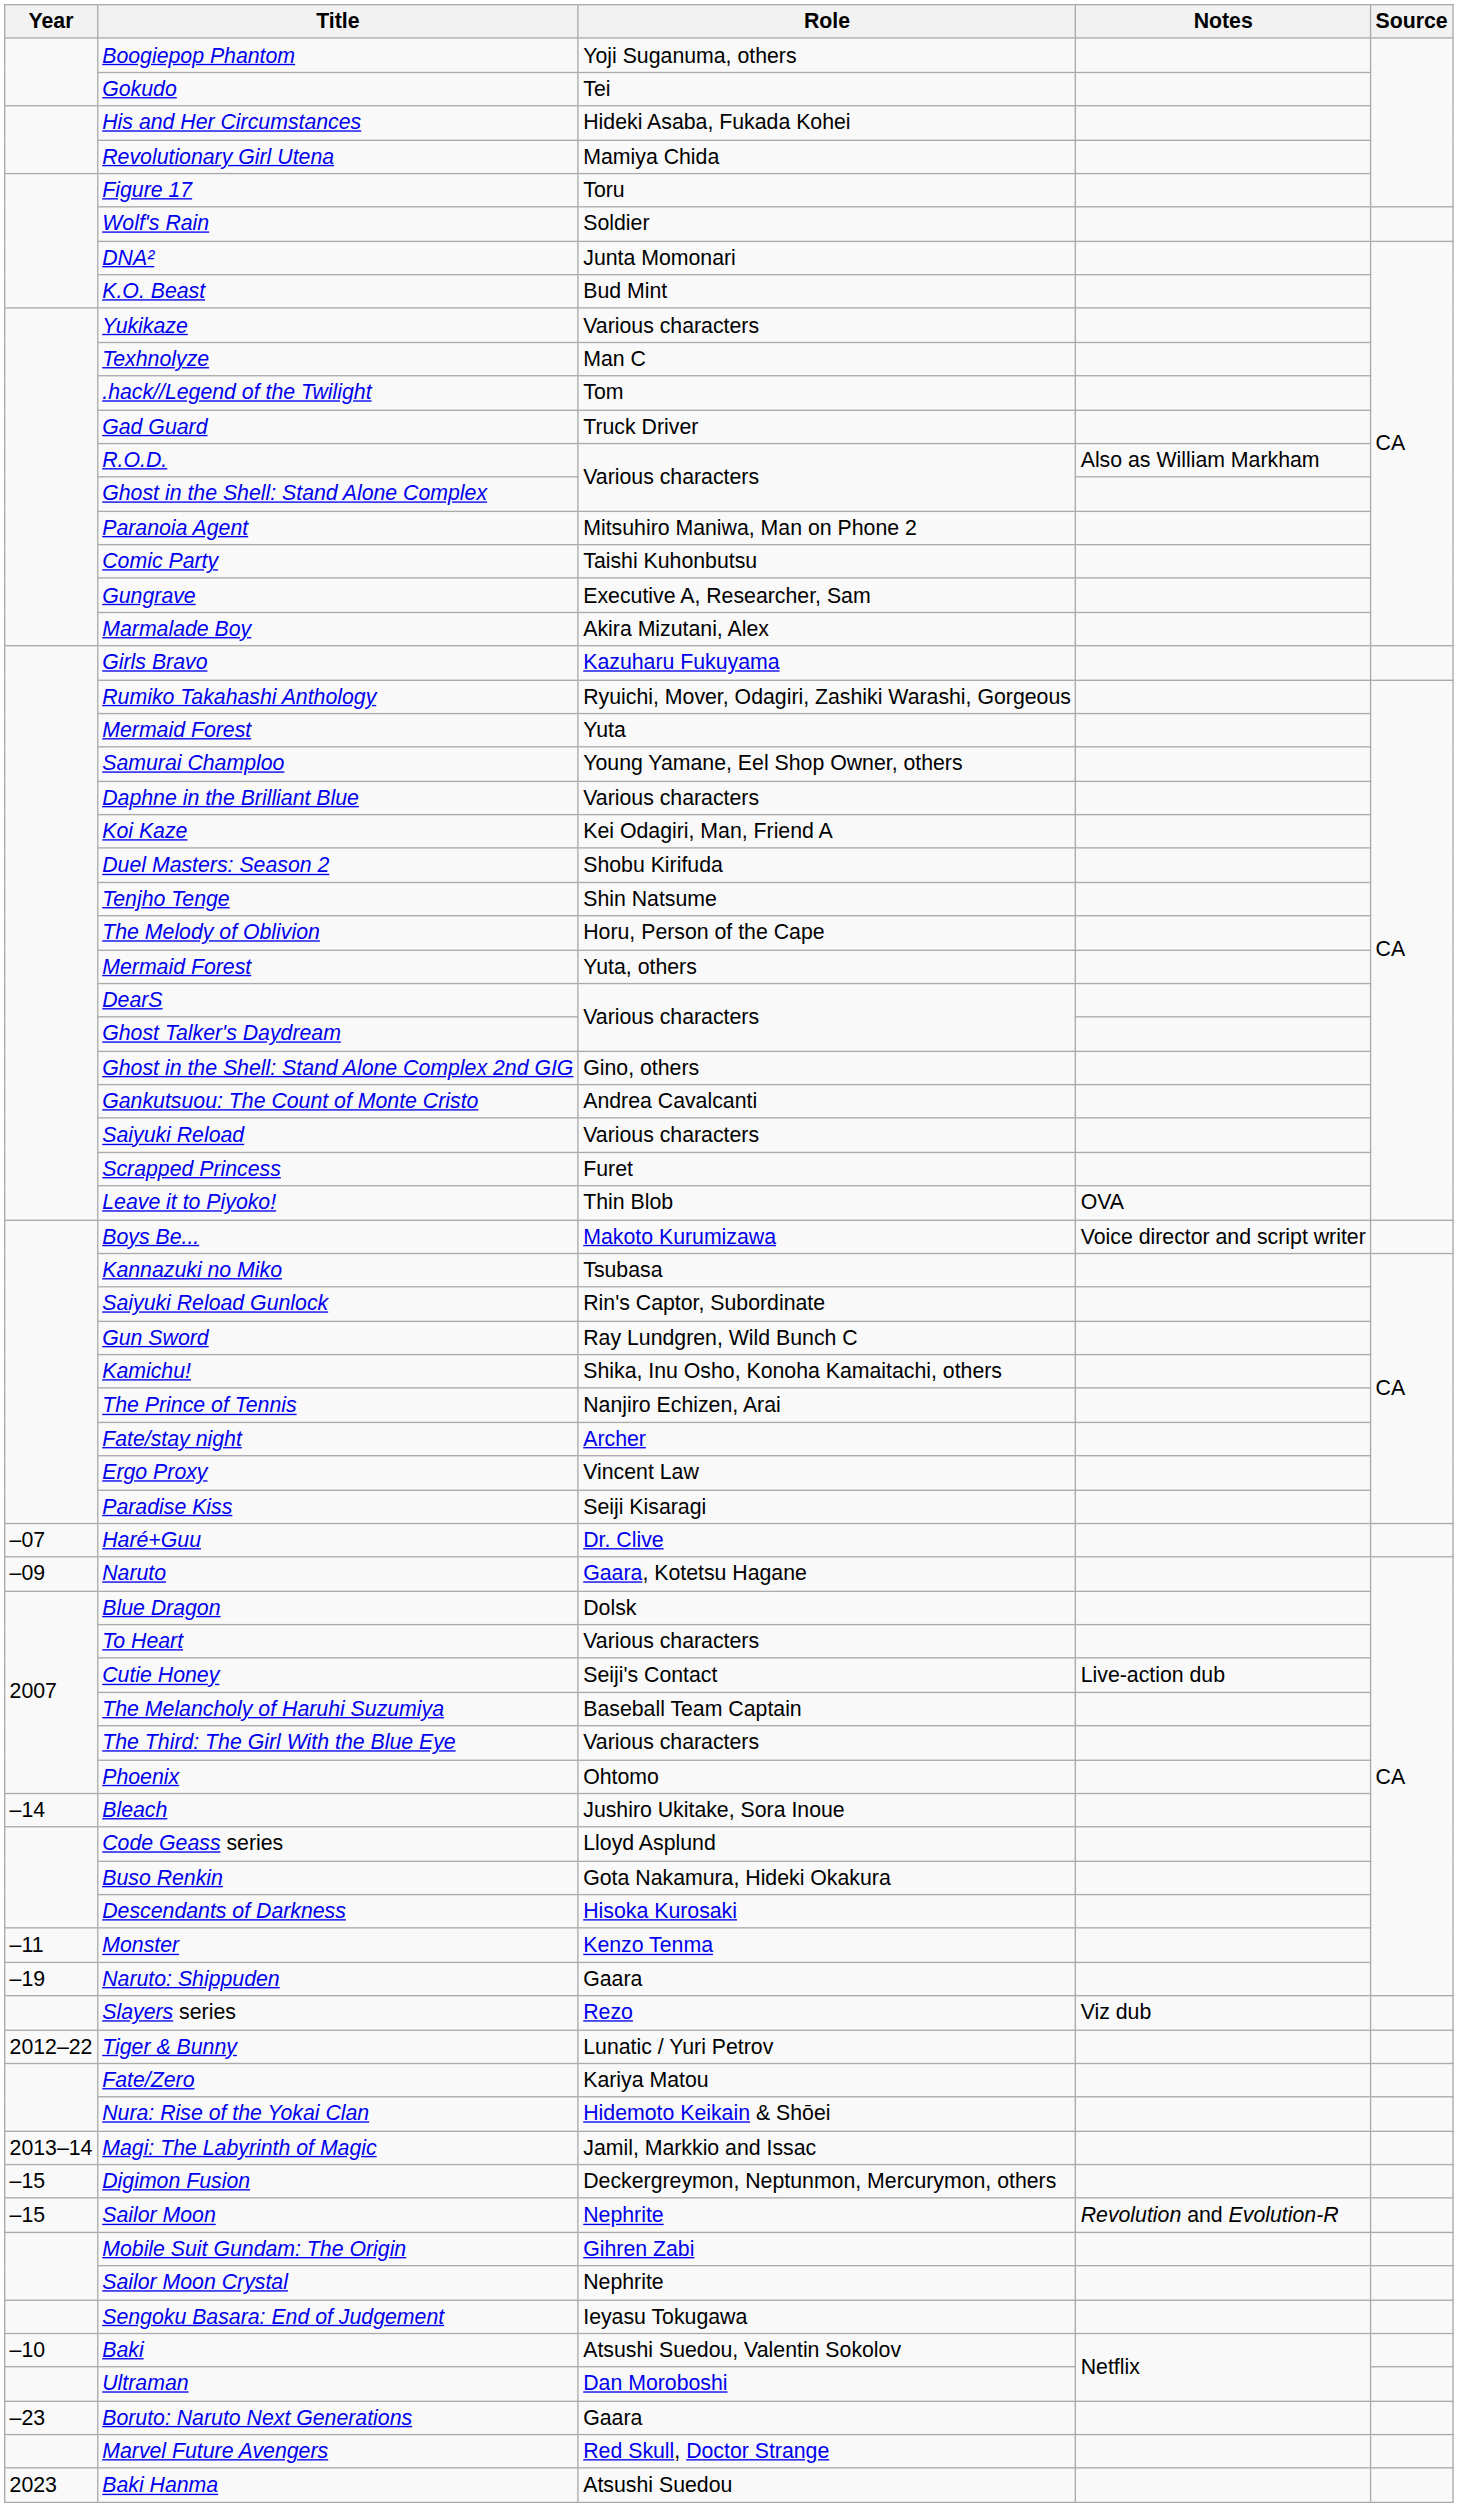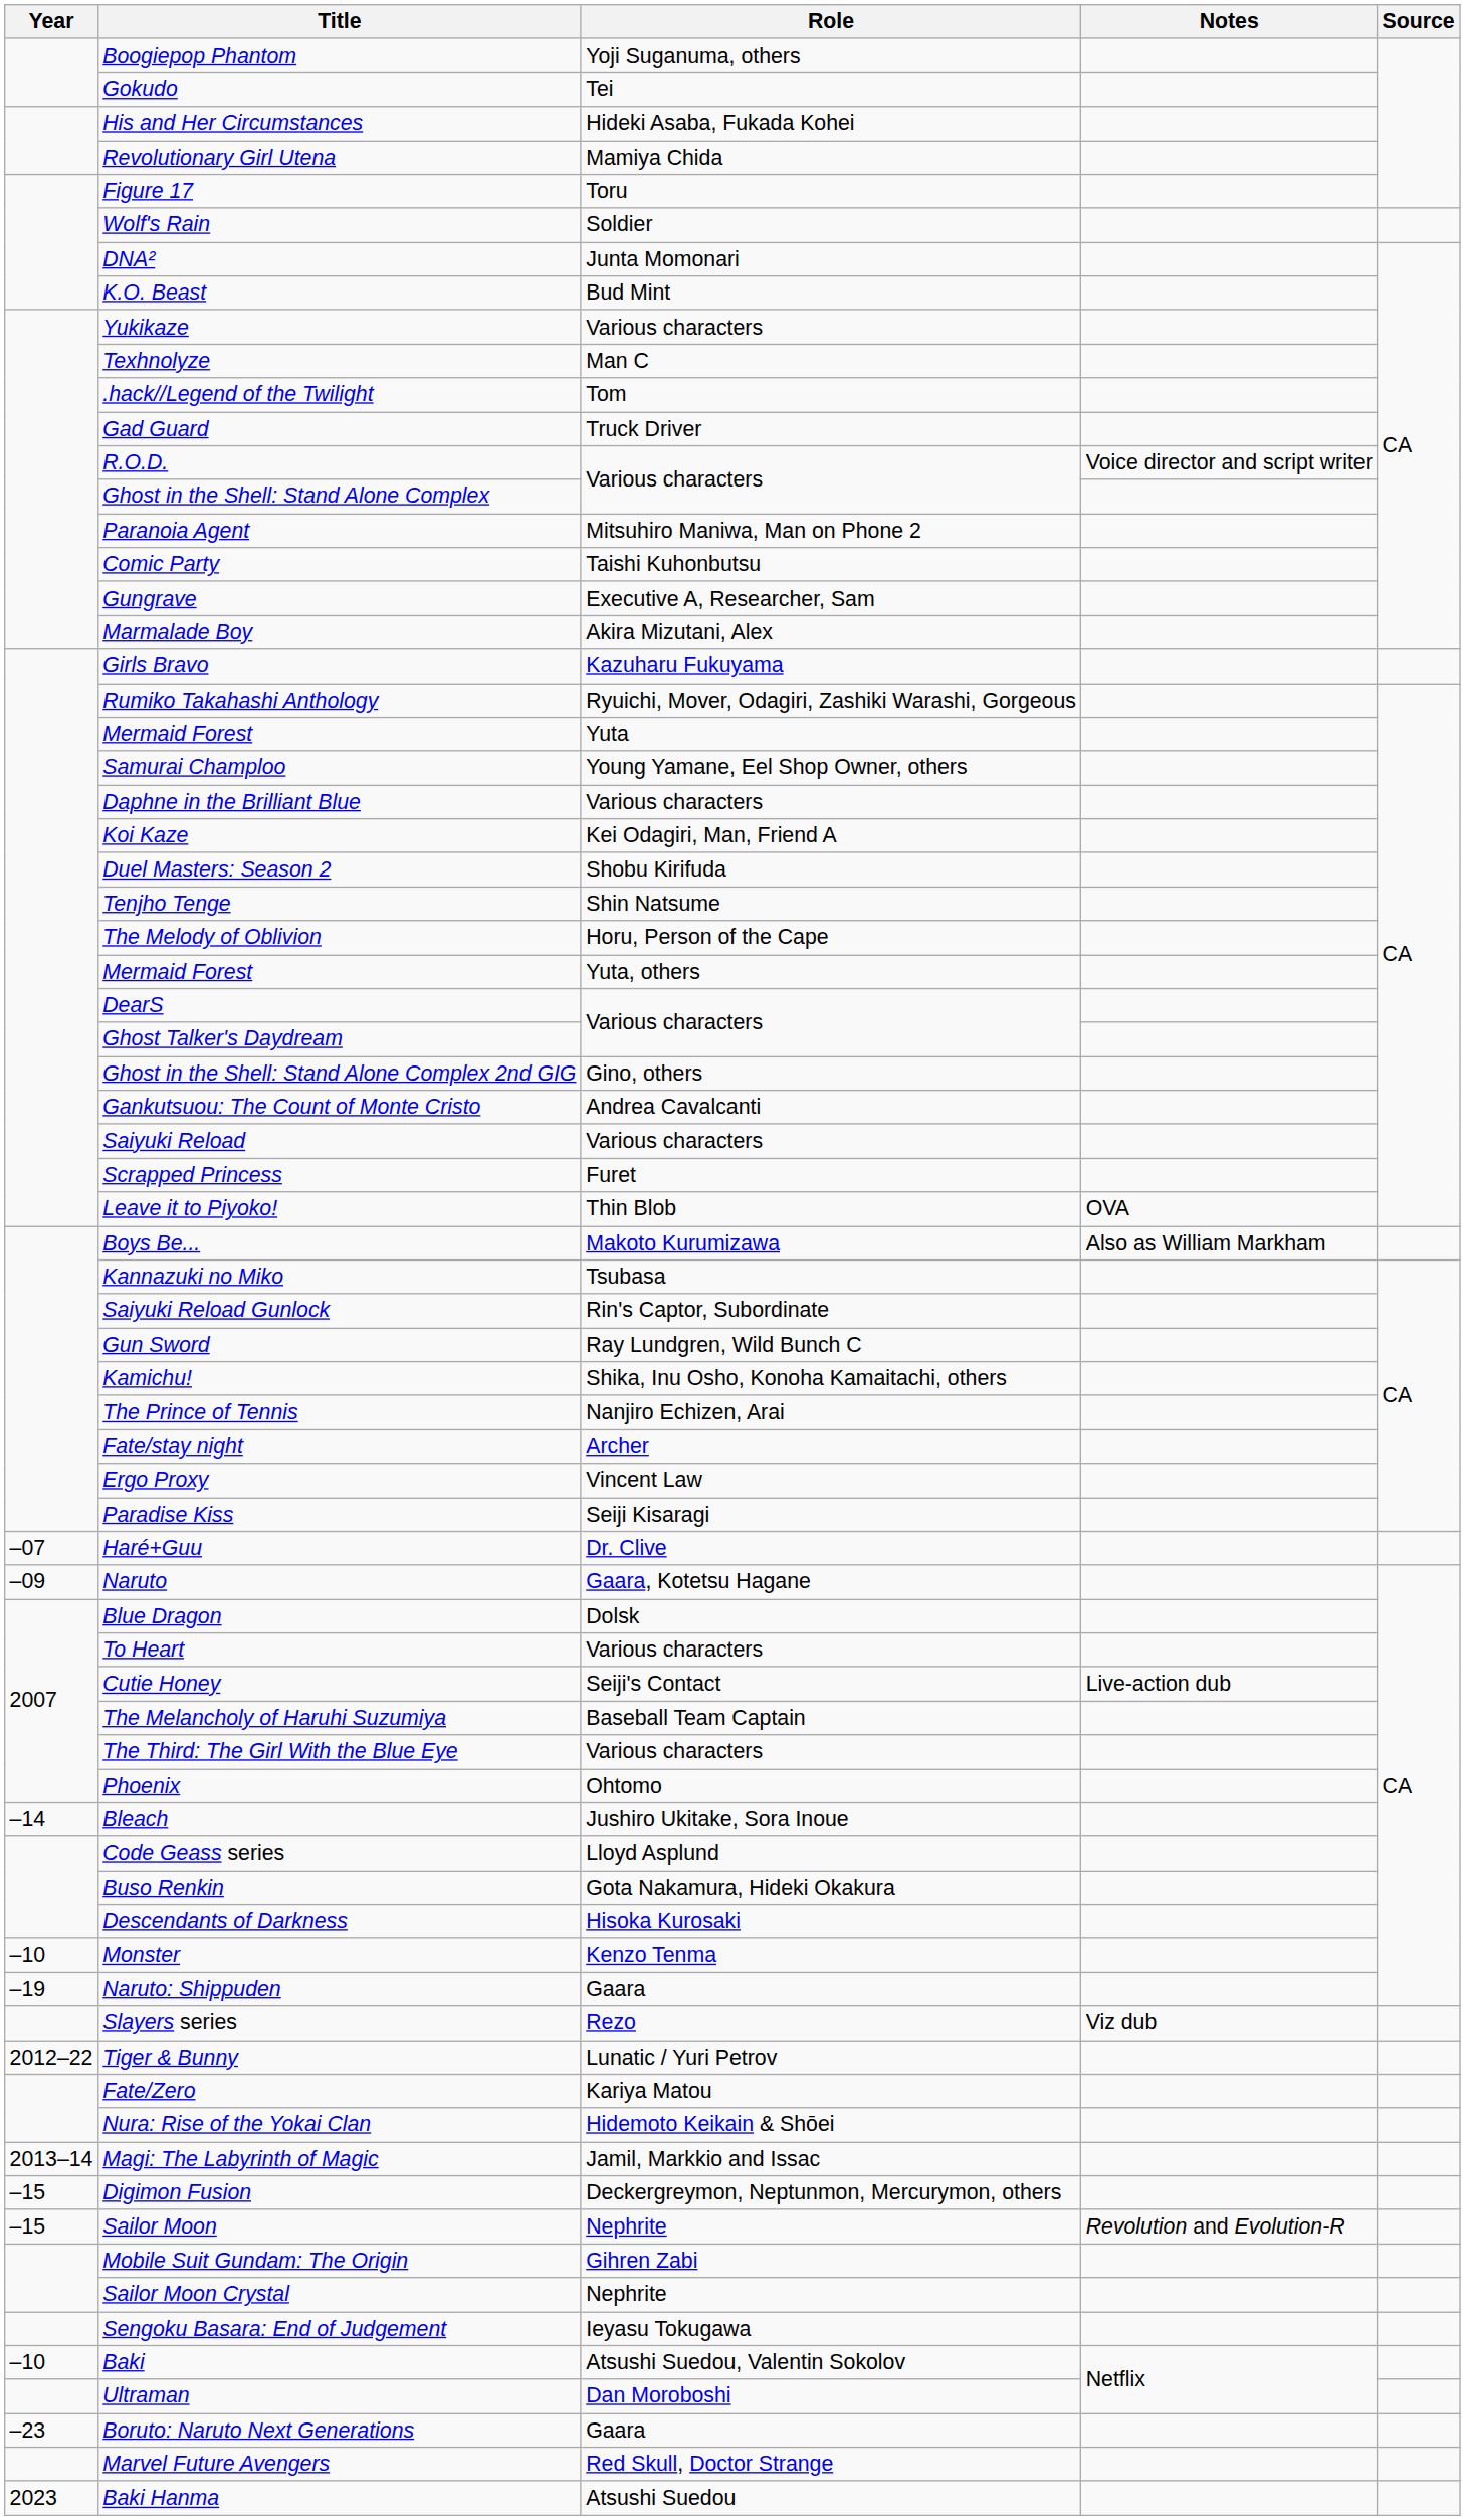 <table class="wikitable sortable plainrowheaders">
 <tr>
 <th>Year</th>
 <th>Title</th>
 <th>Role</th>
 <th class="unsortable">Notes</th>
 <th class="unsortable">Source</th>
 </tr>
 <tr>
 <td rowspan="2"></td>
 <td><em><a href='#'>Boogiepop Phantom</a></em></td>
 <td>Yoji Suganuma, others </td>
 <td></td>
 <td rowspan="5"></td>
 </tr>
 <tr>
 <td><em><a href='#'>Gokudo</a></em></td>
 <td>Tei </td>
 <td></td>
 </tr>
 <tr>
 <td rowspan="2"></td>
 <td><em><a href='#'>His and Her Circumstances</a></em></td>
 <td>Hideki Asaba, Fukada Kohei </td>
 <td></td>
 </tr>
 <tr>
 <td><em><a href='#'>Revolutionary Girl Utena</a></em></td>
 <td>Mamiya Chida </td>
 <td></td>
 </tr>
 <tr>
 <td rowspan="4"></td>
 <td><em><a href='#'>Figure 17</a></em></td>
 <td>Toru </td>
 <td></td>
 </tr>
 <tr>
 <td><em><a href='#'>Wolf's Rain</a></em></td>
 <td>Soldier </td>
 <td></td>
 <td></td>
 </tr>
 <tr>
 <td><em><a href='#'>DNA²</a></em></td>
 <td>Junta Momonari </td>
 <td></td>
 <td rowspan="12">CA</td>
 </tr>
 <tr>
 <td><em><a href='#'>K.O. Beast</a></em></td>
 <td>Bud Mint </td>
 <td></td>
 </tr>
 <tr>
 <td rowspan="10"></td>
 <td><em><a href='#'>Yukikaze</a></em></td>
 <td>Various characters </td>
 <td></td>
 </tr>
 <tr>
 <td><em><a href='#'>Texhnolyze</a></em></td>
 <td>Man C </td>
 <td></td>
 </tr>
 <tr>
 <td><em><a href='#'>.hack//Legend of the Twilight</a></em></td>
 <td>Tom </td>
 <td></td>
 </tr>
 <tr>
 <td><em><a href='#'>Gad Guard</a></em></td>
 <td>Truck Driver </td>
 <td></td>
 </tr>
 <tr>
 <td><em><a href='#'>R.O.D.</a></em></td>
 <td rowspan="2">Various characters</td>
-<td>Also as William Markham</td>
+<td>Voice director and script writer</td>
 </tr>
 <tr>
 <td><em><a href='#'>Ghost in the Shell: Stand Alone Complex</a></em></td>
 <td></td>
 </tr>
 <tr>
 <td><em><a href='#'>Paranoia Agent</a></em></td>
 <td>Mitsuhiro Maniwa, Man on Phone 2 </td>
 <td></td>
 </tr>
 <tr>
 <td><em><a href='#'>Comic Party</a></em></td>
 <td>Taishi Kuhonbutsu </td>
 <td></td>
 </tr>
 <tr>
 <td><em><a href='#'>Gungrave</a></em></td>
 <td>Executive A, Researcher, Sam </td>
 <td></td>
 </tr>
 <tr>
 <td><em><a href='#'>Marmalade Boy</a></em></td>
 <td>Akira Mizutani, Alex </td>
 <td></td>
 </tr>
 <tr>
 <td rowspan="17"></td>
 <td><em><a href='#'>Girls Bravo</a></em></td>
 <td><a href='#'>Kazuharu Fukuyama</a></td>
 <td></td>
 <td></td>
 </tr>
 <tr>
 <td><em><a href='#'>Rumiko Takahashi Anthology</a></em></td>
 <td>Ryuichi, Mover, Odagiri, Zashiki Warashi, Gorgeous </td>
 <td></td>
 <td rowspan="16">CA</td>
 </tr>
 <tr>
 <td><em><a href='#'>Mermaid Forest</a></em></td>
 <td>Yuta </td>
 <td></td>
 </tr>
 <tr>
 <td><em><a href='#'>Samurai Champloo</a></em></td>
 <td>Young Yamane, Eel Shop Owner, others </td>
 <td></td>
 </tr>
 <tr>
 <td><em><a href='#'>Daphne in the Brilliant Blue</a></em></td>
 <td>Various characters</td>
 <td></td>
 </tr>
 <tr>
 <td><em><a href='#'>Koi Kaze</a></em></td>
 <td>Kei Odagiri, Man, Friend A </td>
 <td></td>
 </tr>
 <tr>
 <td><em><a href='#'>Duel Masters: Season 2</a></em></td>
 <td>Shobu Kirifuda </td>
 <td></td>
 </tr>
 <tr>
 <td><em><a href='#'>Tenjho Tenge</a></em></td>
 <td>Shin Natsume </td>
 <td></td>
 </tr>
 <tr>
 <td><em><a href='#'>The Melody of Oblivion</a></em></td>
 <td>Horu, Person of the Cape </td>
 <td></td>
 </tr>
 <tr>
 <td><em><a href='#'>Mermaid Forest</a></em></td>
 <td>Yuta, others</td>
 <td></td>
 </tr>
 <tr>
 <td><em><a href='#'>DearS</a></em></td>
 <td rowspan="2">Various characters</td>
 <td></td>
 </tr>
 <tr>
 <td><em><a href='#'>Ghost Talker's Daydream</a></em></td>
 <td></td>
 </tr>
 <tr>
 <td><em><a href='#'>Ghost in the Shell: Stand Alone Complex 2nd GIG</a></em></td>
 <td>Gino, others </td>
 <td></td>
 </tr>
 <tr>
 <td><em><a href='#'>Gankutsuou: The Count of Monte Cristo</a></em></td>
 <td>Andrea Cavalcanti </td>
 <td></td>
 </tr>
 <tr>
 <td><em><a href='#'>Saiyuki Reload</a></em></td>
 <td>Various characters</td>
 <td></td>
 </tr>
 <tr>
 <td><em><a href='#'>Scrapped Princess</a></em></td>
 <td>Furet </td>
 <td></td>
 </tr>
 <tr>
 <td><em><a href='#'>Leave it to Piyoko!</a></em></td>
 <td>Thin Blob</td>
 <td>OVA</td>
 </tr>
 <tr>
 <td rowspan="9"></td>
 <td><em><a href='#'>Boys Be...</a></em></td>
 <td><a href='#'>Makoto Kurumizawa</a></td>
-<td>Voice director and script writer</td>
+<td>Also as William Markham</td>
 <td></td>
 </tr>
 <tr>
 <td><em><a href='#'>Kannazuki no Miko</a></em></td>
 <td>Tsubasa </td>
 <td></td>
 <td rowspan="8">CA</td>
 </tr>
 <tr>
 <td><em><a href='#'>Saiyuki Reload Gunlock</a></em></td>
 <td>Rin's Captor, Subordinate </td>
 <td></td>
 </tr>
 <tr>
 <td><em><a href='#'>Gun Sword</a></em></td>
 <td>Ray Lundgren, Wild Bunch C </td>
 <td></td>
 </tr>
 <tr>
 <td><em><a href='#'>Kamichu!</a></em></td>
 <td>Shika, Inu Osho, Konoha Kamaitachi, others </td>
 <td></td>
 </tr>
 <tr>
 <td><em><a href='#'>The Prince of Tennis</a></em></td>
 <td>Nanjiro Echizen, Arai </td>
 <td></td>
 </tr>
 <tr>
 <td><em><a href='#'>Fate/stay night</a></em></td>
 <td><a href='#'>Archer</a> </td>
 <td></td>
 </tr>
 <tr>
 <td><em><a href='#'>Ergo Proxy</a></em></td>
 <td>Vincent Law </td>
 <td></td>
 </tr>
 <tr>
 <td><em><a href='#'>Paradise Kiss</a></em></td>
 <td>Seiji Kisaragi</td>
 <td></td>
 </tr>
 <tr>
 <td>–07</td>
 <td><em><a href='#'>Haré+Guu</a></em></td>
 <td><a href='#'>Dr. Clive</a></td>
 <td></td>
 <td></td>
 </tr>
 <tr>
 <td>–09</td>
 <td><em><a href='#'>Naruto</a></em></td>
 <td><a href='#'>Gaara</a>, Kotetsu Hagane</td>
 <td></td>
 <td rowspan="13">CA</td>
 </tr>
 <tr>
 <td rowspan="6">2007</td>
 <td><em><a href='#'>Blue Dragon</a></em></td>
 <td>Dolsk</td>
 <td></td>
 </tr>
 <tr>
 <td><em><a href='#'>To Heart</a></em></td>
 <td>Various characters</td>
 <td></td>
 </tr>
 <tr>
 <td><em><a href='#'>Cutie Honey</a></em></td>
 <td>Seiji's Contact</td>
 <td>Live-action dub</td>
 </tr>
 <tr>
 <td><em><a href='#'>The Melancholy of Haruhi Suzumiya</a></em></td>
 <td>Baseball Team Captain</td>
 <td></td>
 </tr>
 <tr>
 <td><em><a href='#'>The Third: The Girl With the Blue Eye</a></em></td>
 <td>Various characters</td>
 <td></td>
 </tr>
 <tr>
 <td><em><a href='#'>Phoenix</a></em></td>
 <td>Ohtomo</td>
 <td></td>
 </tr>
 <tr>
 <td>–14</td>
 <td><em><a href='#'>Bleach</a></em></td>
 <td>Jushiro Ukitake, Sora Inoue</td>
 <td></td>
 </tr>
 <tr>
 <td rowspan="3"></td>
 <td><em><a href='#'>Code Geass</a></em> series</td>
 <td>Lloyd Asplund </td>
 <td></td>
 </tr>
 <tr>
 <td><em><a href='#'>Buso Renkin</a></em></td>
 <td>Gota Nakamura, Hideki Okakura </td>
 <td></td>
 </tr>
 <tr>
 <td><em><a href='#'>Descendants of Darkness</a></em></td>
 <td><a href='#'>Hisoka Kurosaki</a></td>
 <td></td>
 </tr>
 <tr>
-<td>–11</td>
+<td>–10</td>
 <td><em><a href='#'>Monster</a></em></td>
 <td><a href='#'>Kenzo Tenma</a></td>
 <td></td>
 </tr>
 <tr>
 <td>–19</td>
 <td><em><a href='#'>Naruto: Shippuden</a></em></td>
 <td>Gaara </td>
 <td></td>
 </tr>
 <tr>
 <td></td>
 <td><em><a href='#'>Slayers</a></em> series</td>
 <td><a href='#'>Rezo</a></td>
 <td>Viz dub</td>
 <td></td>
 </tr>
 <tr>
 <td>2012–22</td>
 <td><em><a href='#'>Tiger & Bunny</a></em></td>
 <td>Lunatic / Yuri Petrov</td>
 <td></td>
 <td></td>
 </tr>
 <tr>
 <td rowspan="2"></td>
 <td><em><a href='#'>Fate/Zero</a></em></td>
 <td>Kariya Matou</td>
 <td></td>
 <td></td>
 </tr>
 <tr>
 <td><em><a href='#'>Nura: Rise of the Yokai Clan</a></em></td>
 <td><a href='#'>Hidemoto Keikain</a> & Shōei</td>
 <td></td>
 <td></td>
 </tr>
 <tr>
 <td>2013–14</td>
 <td><em><a href='#'>Magi: The Labyrinth of Magic</a></em></td>
 <td>Jamil, Markkio and Issac</td>
 <td></td>
 <td></td>
 </tr>
 <tr>
 <td>–15</td>
 <td><em><a href='#'>Digimon Fusion</a></em></td>
 <td>Deckergreymon, Neptunmon, Mercurymon, others</td>
 <td></td>
 <td></td>
 </tr>
 <tr>
 <td>–15</td>
 <td><em><a href='#'>Sailor Moon</a></em></td>
 <td><a href='#'>Nephrite</a></td>
 <td><em>Revolution</em> and <em>Evolution-R</em></td>
 <td></td>
 </tr>
 <tr>
 <td rowspan="2"></td>
 <td><em><a href='#'>Mobile Suit Gundam: The Origin</a></em></td>
 <td><a href='#'>Gihren Zabi</a></td>
 <td> </td>
 <td></td>
 </tr>
 <tr>
 <td><em><a href='#'>Sailor Moon Crystal</a></em></td>
 <td>Nephrite</td>
 <td></td>
 <td></td>
 </tr>
 <tr>
 <td></td>
 <td><em><a href='#'>Sengoku Basara: End of Judgement</a></em></td>
 <td>Ieyasu Tokugawa</td>
 <td> </td>
 <td></td>
 </tr>
 <tr>
 <td>–10</td>
 <td><em><a href='#'>Baki</a></em></td>
 <td>Atsushi Suedou, Valentin Sokolov</td>
 <td rowspan="2">Netflix </td>
 <td></td>
 </tr>
 <tr>
 <td></td>
 <td><em><a href='#'>Ultraman</a></em></td>
 <td><a href='#'>Dan Moroboshi</a></td>
 <td></td>
 </tr>
 <tr>
 <td>–23</td>
 <td><em><a href='#'>Boruto: Naruto Next Generations</a></em></td>
 <td>Gaara</td>
 <td></td>
 <td></td>
 </tr>
 <tr>
 <td></td>
 <td><em><a href='#'>Marvel Future Avengers</a></em></td>
 <td><a href='#'>Red Skull</a>, <a href='#'>Doctor Strange</a></td>
 <td></td>
 <td></td>
 </tr>
 <tr>
 <td>2023</td>
 <td><em><a href='#'>Baki Hanma</a></em></td>
 <td>Atsushi Suedou</td>
 <td></td>
 <td></td>
 </tr>
 </table>
